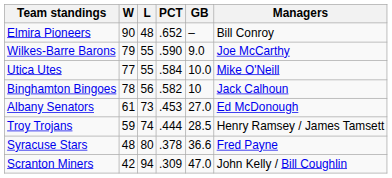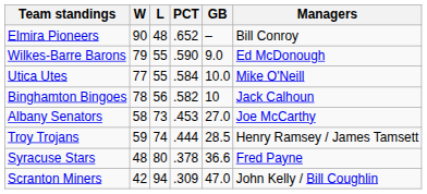 <table class="wikitable">
 <tr>
 <th>Team standings</th>
 <th>W</th>
 <th>L</th>
 <th>PCT</th>
 <th>GB</th>
 <th>Managers</th>
 </tr>
 <tr>
 <td><a href='#'>Elmira Pioneers</a></td>
 <td>90</td>
 <td>48</td>
 <td>.652</td>
 <td>–</td>
 <td>Bill Conroy</td>
 </tr>
 <tr>
 <td><a href='#'>Wilkes-Barre Barons</a></td>
 <td>79</td>
 <td>55</td>
 <td>.590</td>
 <td>9.0</td>
-<td><a href='#'>Joe McCarthy</a></td>
+<td><a href='#'>Ed McDonough</a></td>
 </tr>
 <tr>
 <td><a href='#'>Utica Utes</a></td>
 <td>77</td>
 <td>55</td>
 <td>.584</td>
 <td>10.0</td>
 <td><a href='#'>Mike O'Neill</a></td>
 </tr>
 <tr>
 <td><a href='#'>Binghamton Bingoes</a></td>
 <td>78</td>
 <td>56</td>
 <td>.582</td>
 <td>10</td>
 <td><a href='#'>Jack Calhoun</a></td>
 </tr>
 <tr>
 <td><a href='#'>Albany Senators</a></td>
-<td>61</td>
+<td>58</td>
 <td>73</td>
 <td>.453</td>
 <td>27.0</td>
-<td><a href='#'>Ed McDonough</a></td>
+<td><a href='#'>Joe McCarthy</a></td>
 </tr>
 <tr>
 <td><a href='#'>Troy Trojans</a></td>
 <td>59</td>
 <td>74</td>
 <td>.444</td>
 <td>28.5</td>
 <td>Henry Ramsey / James Tamsett</td>
 </tr>
 <tr>
 <td><a href='#'>Syracuse Stars</a></td>
 <td>48</td>
 <td>80</td>
 <td>.378</td>
 <td>36.6</td>
 <td><a href='#'>Fred Payne</a></td>
 </tr>
 <tr>
 <td><a href='#'>Scranton Miners</a></td>
 <td>42</td>
 <td>94</td>
 <td>.309</td>
 <td>47.0</td>
 <td>John Kelly / <a href='#'>Bill Coughlin</a></td>
 </tr>
 </table>
